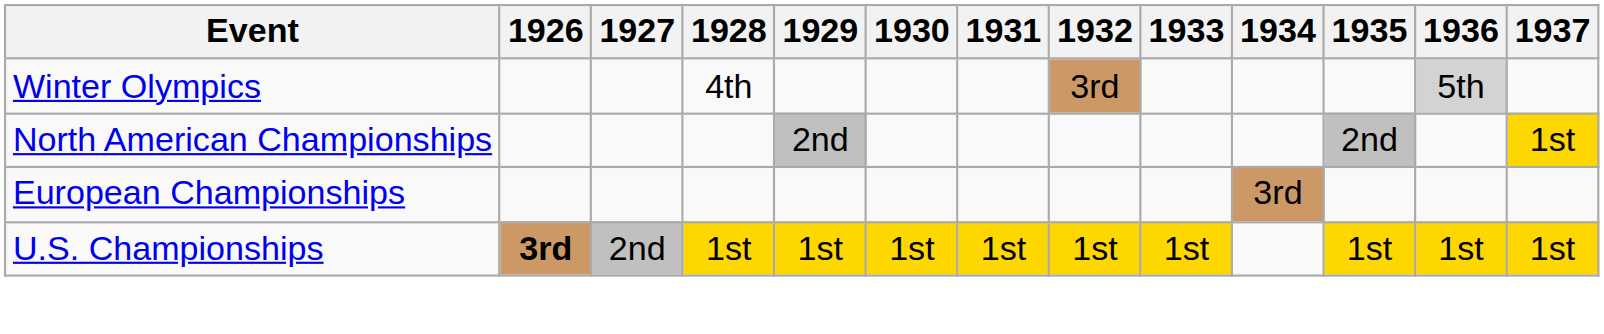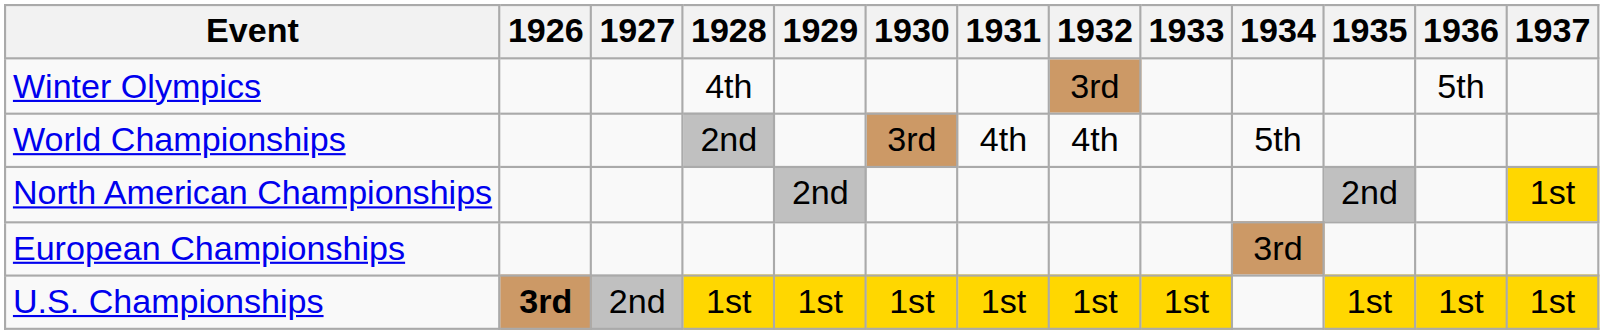 <table class="wikitable" style="text-align:center">
 <tr>
 <th>Event</th>
 <th>1926</th>
 <th>1927</th>
 <th>1928</th>
 <th>1929</th>
 <th>1930</th>
 <th>1931</th>
 <th>1932</th>
 <th>1933</th>
 <th>1934</th>
 <th>1935</th>
 <th>1936</th>
 <th>1937</th>
 </tr>
 <tr>
 <td align=left><a href='#'>Winter Olympics</a></td>
 <td></td>
 <td></td>
 <td>4th</td>
 <td></td>
 <td></td>
 <td></td>
 <td bgcolor=cc9966>3rd</td>
 <td></td>
 <td></td>
 <td></td>
-<td style="background: lightgrey;">5th</td>
+<td>5th</td>
+<td></td>
+</tr>
+<tr>
+<td align=left><a href='#'>World Championships</a></td>
+<td></td>
+<td></td>
+<td bgcolor=silver>2nd</td>
+<td></td>
+<td bgcolor=cc9966>3rd</td>
+<td>4th</td>
+<td>4th</td>
+<td></td>
+<td>5th</td>
+<td></td>
+<td></td>
 <td></td>
 </tr>
 <tr>
 <td align=left><a href='#'>North American Championships</a></td>
 <td></td>
 <td></td>
 <td></td>
 <td bgcolor=silver>2nd</td>
 <td></td>
 <td></td>
 <td></td>
 <td></td>
 <td></td>
 <td bgcolor=silver>2nd</td>
 <td></td>
 <td bgcolor=gold>1st</td>
 </tr>
 <tr>
 <td align=left><a href='#'>European Championships</a></td>
 <td></td>
 <td></td>
 <td></td>
 <td></td>
 <td></td>
 <td></td>
 <td></td>
 <td></td>
 <td bgcolor=cc9966>3rd</td>
 <td></td>
 <td></td>
 <td></td>
 </tr>
 <tr>
 <td align=left><a href='#'>U.S. Championships</a></td>
 <td bgcolor=cc9966><strong>3rd</strong></td>
 <td bgcolor=silver>2nd</td>
 <td bgcolor=gold>1st</td>
 <td bgcolor=gold>1st</td>
 <td bgcolor=gold>1st</td>
 <td bgcolor=gold>1st</td>
 <td bgcolor=gold>1st</td>
 <td bgcolor=gold>1st</td>
 <td></td>
 <td bgcolor=gold>1st</td>
 <td bgcolor=gold>1st</td>
 <td bgcolor=gold>1st</td>
 </tr>
 </table>
